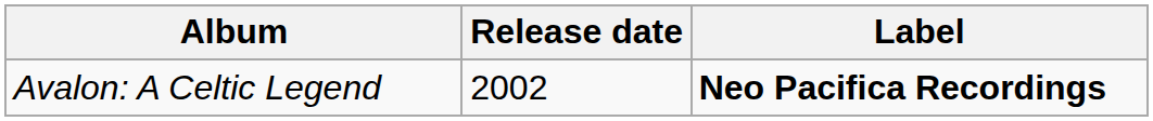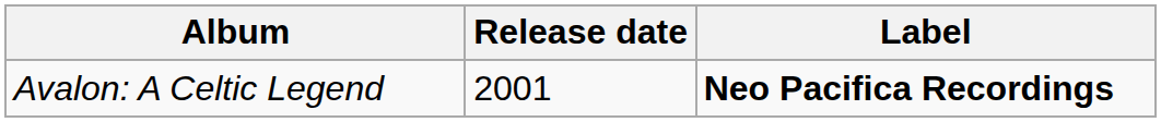 <table class="wikitable">
 <tr>
 <th width="40%">Album</th>
 <th width="20%">Release date</th>
 <th width="40%">Label</th>
 </tr>
 <tr>
 <td><em>Avalon: A Celtic Legend</em></td>
-<td>2002</td>
+<td>2001</td>
 <td><strong>Neo Pacifica Recordings</strong></td>
 </tr>
 </table>
